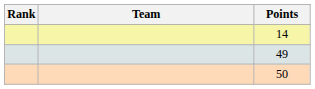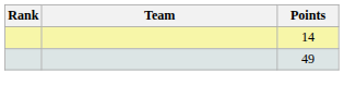 <table class="wikitable" style="text-align:center; font-size: 90%; border: gray solid 1px;border-collapse:collapse;">
 <tr bgcolor="#E4E4E4">
 <th style="border-bottom:1px solid #AAAAAA" width=10>Rank</th>
 <th style="border-bottom:1px solid #AAAAAA" width=250>Team</th>
 <th style="border-bottom:1px solid #AAAAAA" width=60>Points</th>
 </tr>
 <tr bgcolor=F7F6A8>
 <td></td>
 <td align=left></td>
 <td>14</td>
 </tr>
 <tr bgcolor=DCE5E5>
 <td></td>
 <td align=left></td>
 <td>49</td>
 </tr>
-<tr bgcolor=FFDAB9>
-<td></td>
-<td align=left></td>
-<td>50</td>
-</tr>
 </table>
